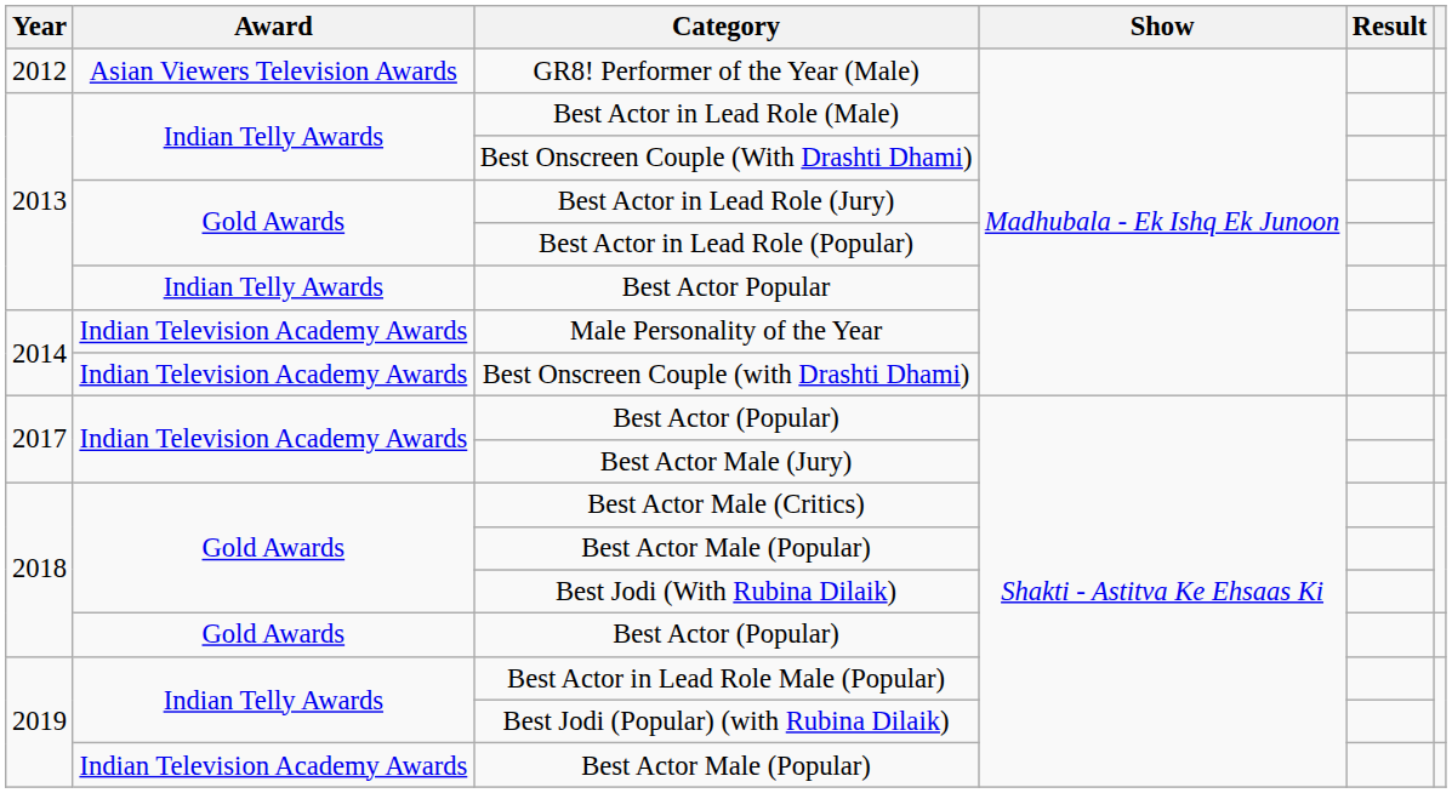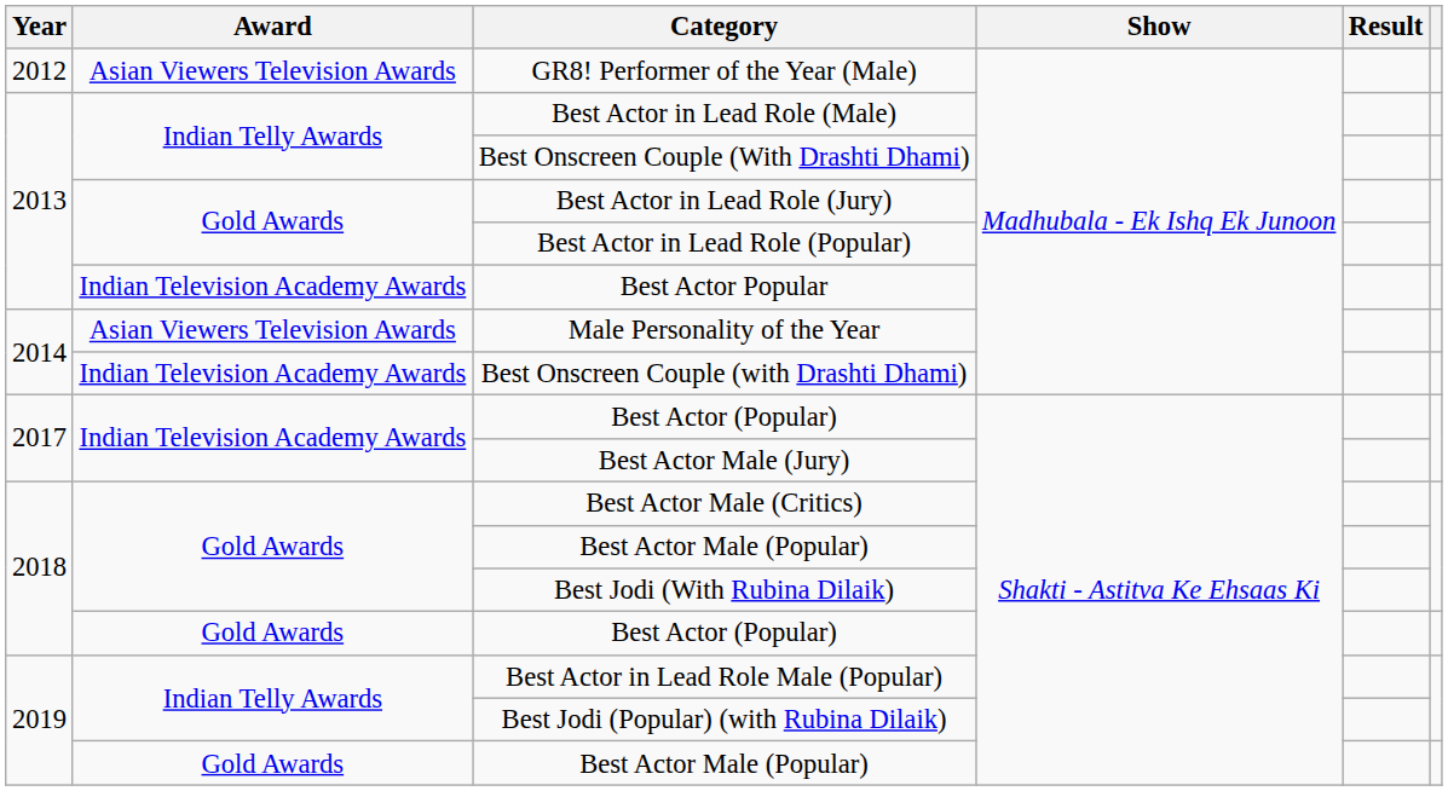 <table class="wikitable" style="text-align:center;">
 <tr>
 <th scope="col">Year</th>
 <th scope="col">Award</th>
 <th scope="col">Category</th>
 <th scope="col">Show</th>
 <th scope="col">Result</th>
 <th class="unsortable" scope="col"></th>
 </tr>
 <tr>
 <td>2012</td>
 <td><a href='#'>Asian Viewers Television Awards</a></td>
 <td>GR8! Performer of the Year (Male)</td>
 <td rowspan=8><em><a href='#'>Madhubala - Ek Ishq Ek Junoon</a></em></td>
 <td></td>
 <td></td>
 </tr>
 <tr>
 <td rowspan=5>2013</td>
 <td rowspan=2><a href='#'>Indian Telly Awards</a></td>
 <td>Best Actor in Lead Role (Male)</td>
 <td></td>
 <td></td>
 </tr>
 <tr>
 <td>Best Onscreen Couple (With <a href='#'>Drashti Dhami</a>)</td>
 <td></td>
 <td></td>
 </tr>
 <tr>
 <td rowspan=2><a href='#'>Gold Awards</a></td>
 <td>Best Actor in Lead Role (Jury)</td>
 <td></td>
 <td rowspan=2></td>
 </tr>
 <tr>
 <td>Best Actor in Lead Role (Popular)</td>
 <td></td>
 </tr>
 <tr>
-<td><a href='#'>Indian Telly Awards</a></td>
+<td><a href='#'>Indian Television Academy Awards</a></td>
 <td>Best Actor Popular</td>
 <td></td>
 <td></td>
 </tr>
 <tr>
 <td rowspan="2">2014</td>
-<td><a href='#'>Indian Television Academy Awards</a></td>
+<td><a href='#'>Asian Viewers Television Awards</a></td>
 <td>Male Personality of the Year</td>
 <td></td>
 <td></td>
 </tr>
 <tr>
 <td><a href='#'>Indian Television Academy Awards</a></td>
 <td>Best Onscreen Couple (with <a href='#'>Drashti Dhami</a>)</td>
 <td></td>
 <td></td>
 </tr>
 <tr>
 <td rowspan=2>2017</td>
 <td rowspan=2><a href='#'>Indian Television Academy Awards</a></td>
 <td>Best Actor (Popular)</td>
 <td rowspan="9"><em><a href='#'>Shakti - Astitva Ke Ehsaas Ki</a></em></td>
 <td></td>
 <td rowspan=2></td>
 </tr>
 <tr>
 <td>Best Actor Male (Jury)</td>
 <td></td>
 </tr>
 <tr>
 <td rowspan=4>2018</td>
 <td rowspan=3><a href='#'>Gold Awards</a></td>
 <td>Best Actor Male (Critics)</td>
 <td></td>
 <td rowspan=3></td>
 </tr>
 <tr>
 <td>Best Actor Male (Popular)</td>
 <td></td>
 </tr>
 <tr>
 <td>Best Jodi (With <a href='#'>Rubina Dilaik</a>)</td>
 <td></td>
 </tr>
 <tr>
 <td><a href='#'>Gold Awards</a></td>
 <td>Best Actor (Popular)</td>
 <td></td>
 <td></td>
 </tr>
 <tr>
 <td rowspan="3">2019</td>
 <td rowspan="2"><a href='#'>Indian Telly Awards</a></td>
 <td>Best Actor in Lead Role Male (Popular)</td>
 <td></td>
 <td rowspan="2"></td>
 </tr>
 <tr>
 <td>Best Jodi (Popular) (with <a href='#'>Rubina Dilaik</a>)</td>
 <td></td>
 </tr>
 <tr>
-<td><a href='#'>Indian Television Academy Awards</a></td>
+<td><a href='#'>Gold Awards</a></td>
 <td>Best Actor Male (Popular)</td>
 <td></td>
 <td></td>
 </tr>
 </table>
